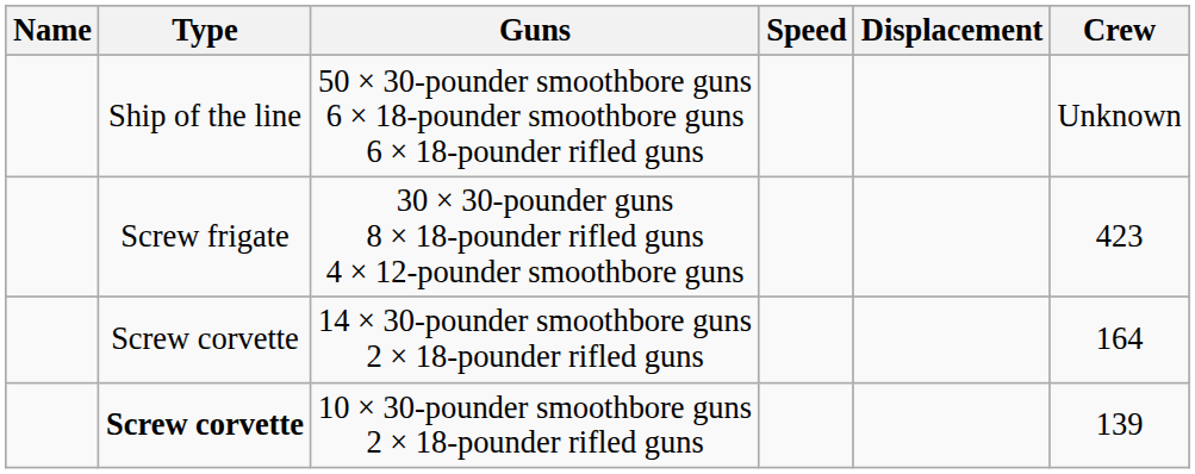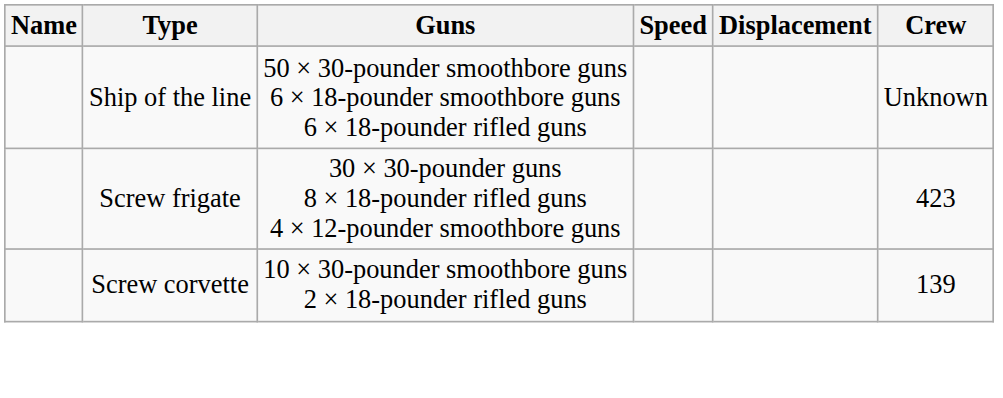 <table class=wikitable>
 <tr valign=top>
 <th>Name</th>
 <th>Type</th>
 <th>Guns</th>
 <th>Speed</th>
 <th>Displacement</th>
 <th>Crew</th>
 </tr>
 <tr valign=middle>
 <td></td>
 <td align=center>Ship of the line</td>
 <td align=center>50 × 30-pounder smoothbore guns<br>6 × 18-pounder smoothbore guns<br>6 × 18-pounder rifled guns</td>
 <td align=center></td>
 <td align=center></td>
 <td align=center>Unknown</td>
 </tr>
 <tr valign=middle>
 <td></td>
 <td align=center>Screw frigate</td>
 <td align=center>30 × 30-pounder guns<br>8 × 18-pounder rifled guns<br>4 × 12-pounder smoothbore guns</td>
 <td align=center></td>
 <td align=center></td>
 <td align=center>423</td>
 </tr>
 <tr valign=middle>
 <td></td>
 <td align=center>Screw corvette</td>
-<td align=center>14 × 30-pounder smoothbore guns<br>2 × 18-pounder rifled guns</td>
-<td align=center></td>
-<td align=center></td>
-<td align=center>164</td>
-</tr>
-<tr valign=middle>
-<td></td>
-<td align=center><strong>Screw corvette</strong></td>
 <td align=center>10 × 30-pounder smoothbore guns<br>2 × 18-pounder rifled guns</td>
 <td align=center></td>
 <td align=center></td>
 <td align=center>139</td>
 </tr>
 </table>
